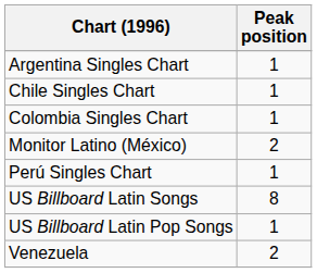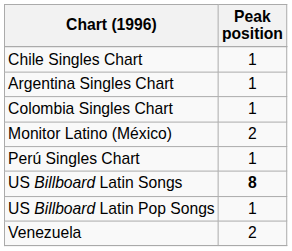 <table class="wikitable plainrowheaders sortable" border="1">
 <tr>
 <th scope="col">Chart (1996)</th>
 <th scope="col">Peak<br>position</th>
 </tr>
 <tr>
 </tr>
 <tr>
-<td align="left">Argentina Singles Chart</td>
+<td align="left">Chile Singles Chart</td>
 <td align="center">1</td>
 </tr>
 <tr>
-<td align="left">Chile Singles Chart</td>
+<td align="left">Argentina Singles Chart</td>
 <td align="center">1</td>
 </tr>
 <tr>
 <td align="left">Colombia Singles Chart</td>
 <td align="center">1</td>
 </tr>
 <tr>
 <td align="left">Monitor Latino (México)</td>
 <td align="center">2</td>
 </tr>
 <tr>
 <td align="left">Perú Singles Chart</td>
 <td align="center">1</td>
 </tr>
 <tr>
 <td align="left">US <em>Billboard</em> Latin Songs</td>
-<td align="center">8</td>
+<td align="center"><strong>8</strong></td>
 </tr>
 <tr>
 <td align="left">US <em>Billboard</em> Latin Pop Songs</td>
 <td align="center">1</td>
 </tr>
 <tr>
 <td align="left">Venezuela</td>
 <td align="center">2</td>
 </tr>
 <tr>
 </tr>
 </table>
